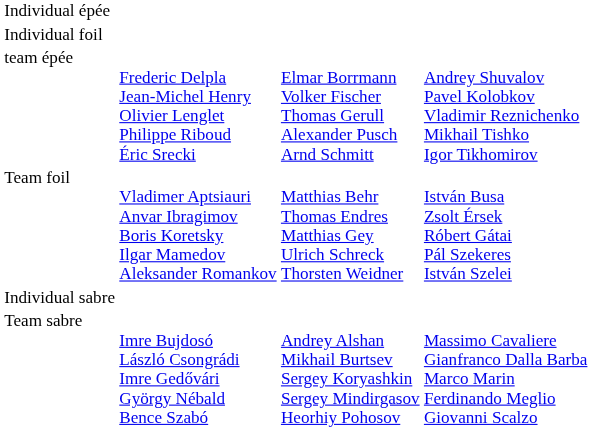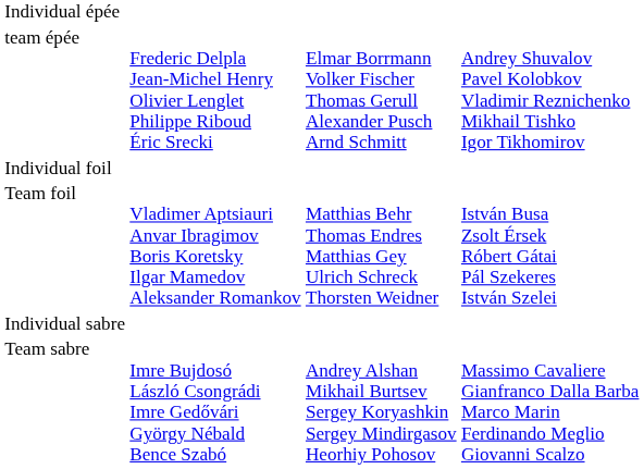 <table>
 <tr>
 <td>Individual épée<br></td>
-<td></td>
-<td></td>
-<td></td>
-</tr>
-<tr>
-<td>Individual foil<br></td>
 <td></td>
 <td></td>
 <td></td>
 </tr>
 <tr valign="top">
 <td>team épée<br></td>
 <td valign=top><br><a href='#'>Frederic Delpla</a><br><a href='#'>Jean-Michel Henry</a><br><a href='#'>Olivier Lenglet</a><br><a href='#'>Philippe Riboud</a><br><a href='#'>Éric Srecki</a></td>
 <td valign=top><br><a href='#'>Elmar Borrmann</a><br><a href='#'>Volker Fischer</a><br><a href='#'>Thomas Gerull</a><br><a href='#'>Alexander Pusch</a><br><a href='#'>Arnd Schmitt</a></td>
 <td valign=top><br><a href='#'>Andrey Shuvalov</a><br><a href='#'>Pavel Kolobkov</a><br><a href='#'>Vladimir Reznichenko</a><br><a href='#'>Mikhail Tishko</a><br><a href='#'>Igor Tikhomirov</a></td>
+</tr>
+<tr>
+<td>Individual foil<br></td>
+<td></td>
+<td></td>
+<td></td>
 </tr>
 <tr valign="top">
 <td>Team foil<br></td>
 <td valign=top><br><a href='#'>Vladimer Aptsiauri</a><br><a href='#'>Anvar Ibragimov</a><br><a href='#'>Boris Koretsky</a><br><a href='#'>Ilgar Mamedov</a><br><a href='#'>Aleksander Romankov</a></td>
 <td valign=top><br><a href='#'>Matthias Behr</a><br><a href='#'>Thomas Endres</a><br><a href='#'>Matthias Gey</a><br><a href='#'>Ulrich Schreck</a><br><a href='#'>Thorsten Weidner</a></td>
 <td valign=top><br><a href='#'>István Busa</a><br><a href='#'>Zsolt Érsek</a><br><a href='#'>Róbert Gátai</a><br><a href='#'>Pál Szekeres</a><br><a href='#'>István Szelei</a></td>
 </tr>
 <tr>
 <td>Individual sabre <br></td>
 <td></td>
 <td></td>
 <td></td>
 </tr>
 <tr valign="top">
 <td>Team sabre <br></td>
 <td valign=top><br><a href='#'>Imre Bujdosó</a><br><a href='#'>László Csongrádi</a><br><a href='#'>Imre Gedővári</a><br><a href='#'>György Nébald</a><br><a href='#'>Bence Szabó</a></td>
 <td valign=top><br><a href='#'>Andrey Alshan</a><br><a href='#'>Mikhail Burtsev</a><br><a href='#'>Sergey Koryashkin</a><br><a href='#'>Sergey Mindirgasov</a><br><a href='#'>Heorhiy Pohosov</a></td>
 <td valign=top><br><a href='#'>Massimo Cavaliere</a><br><a href='#'>Gianfranco Dalla Barba</a><br><a href='#'>Marco Marin</a><br><a href='#'>Ferdinando Meglio</a><br><a href='#'>Giovanni Scalzo</a></td>
 </tr>
 </table>
